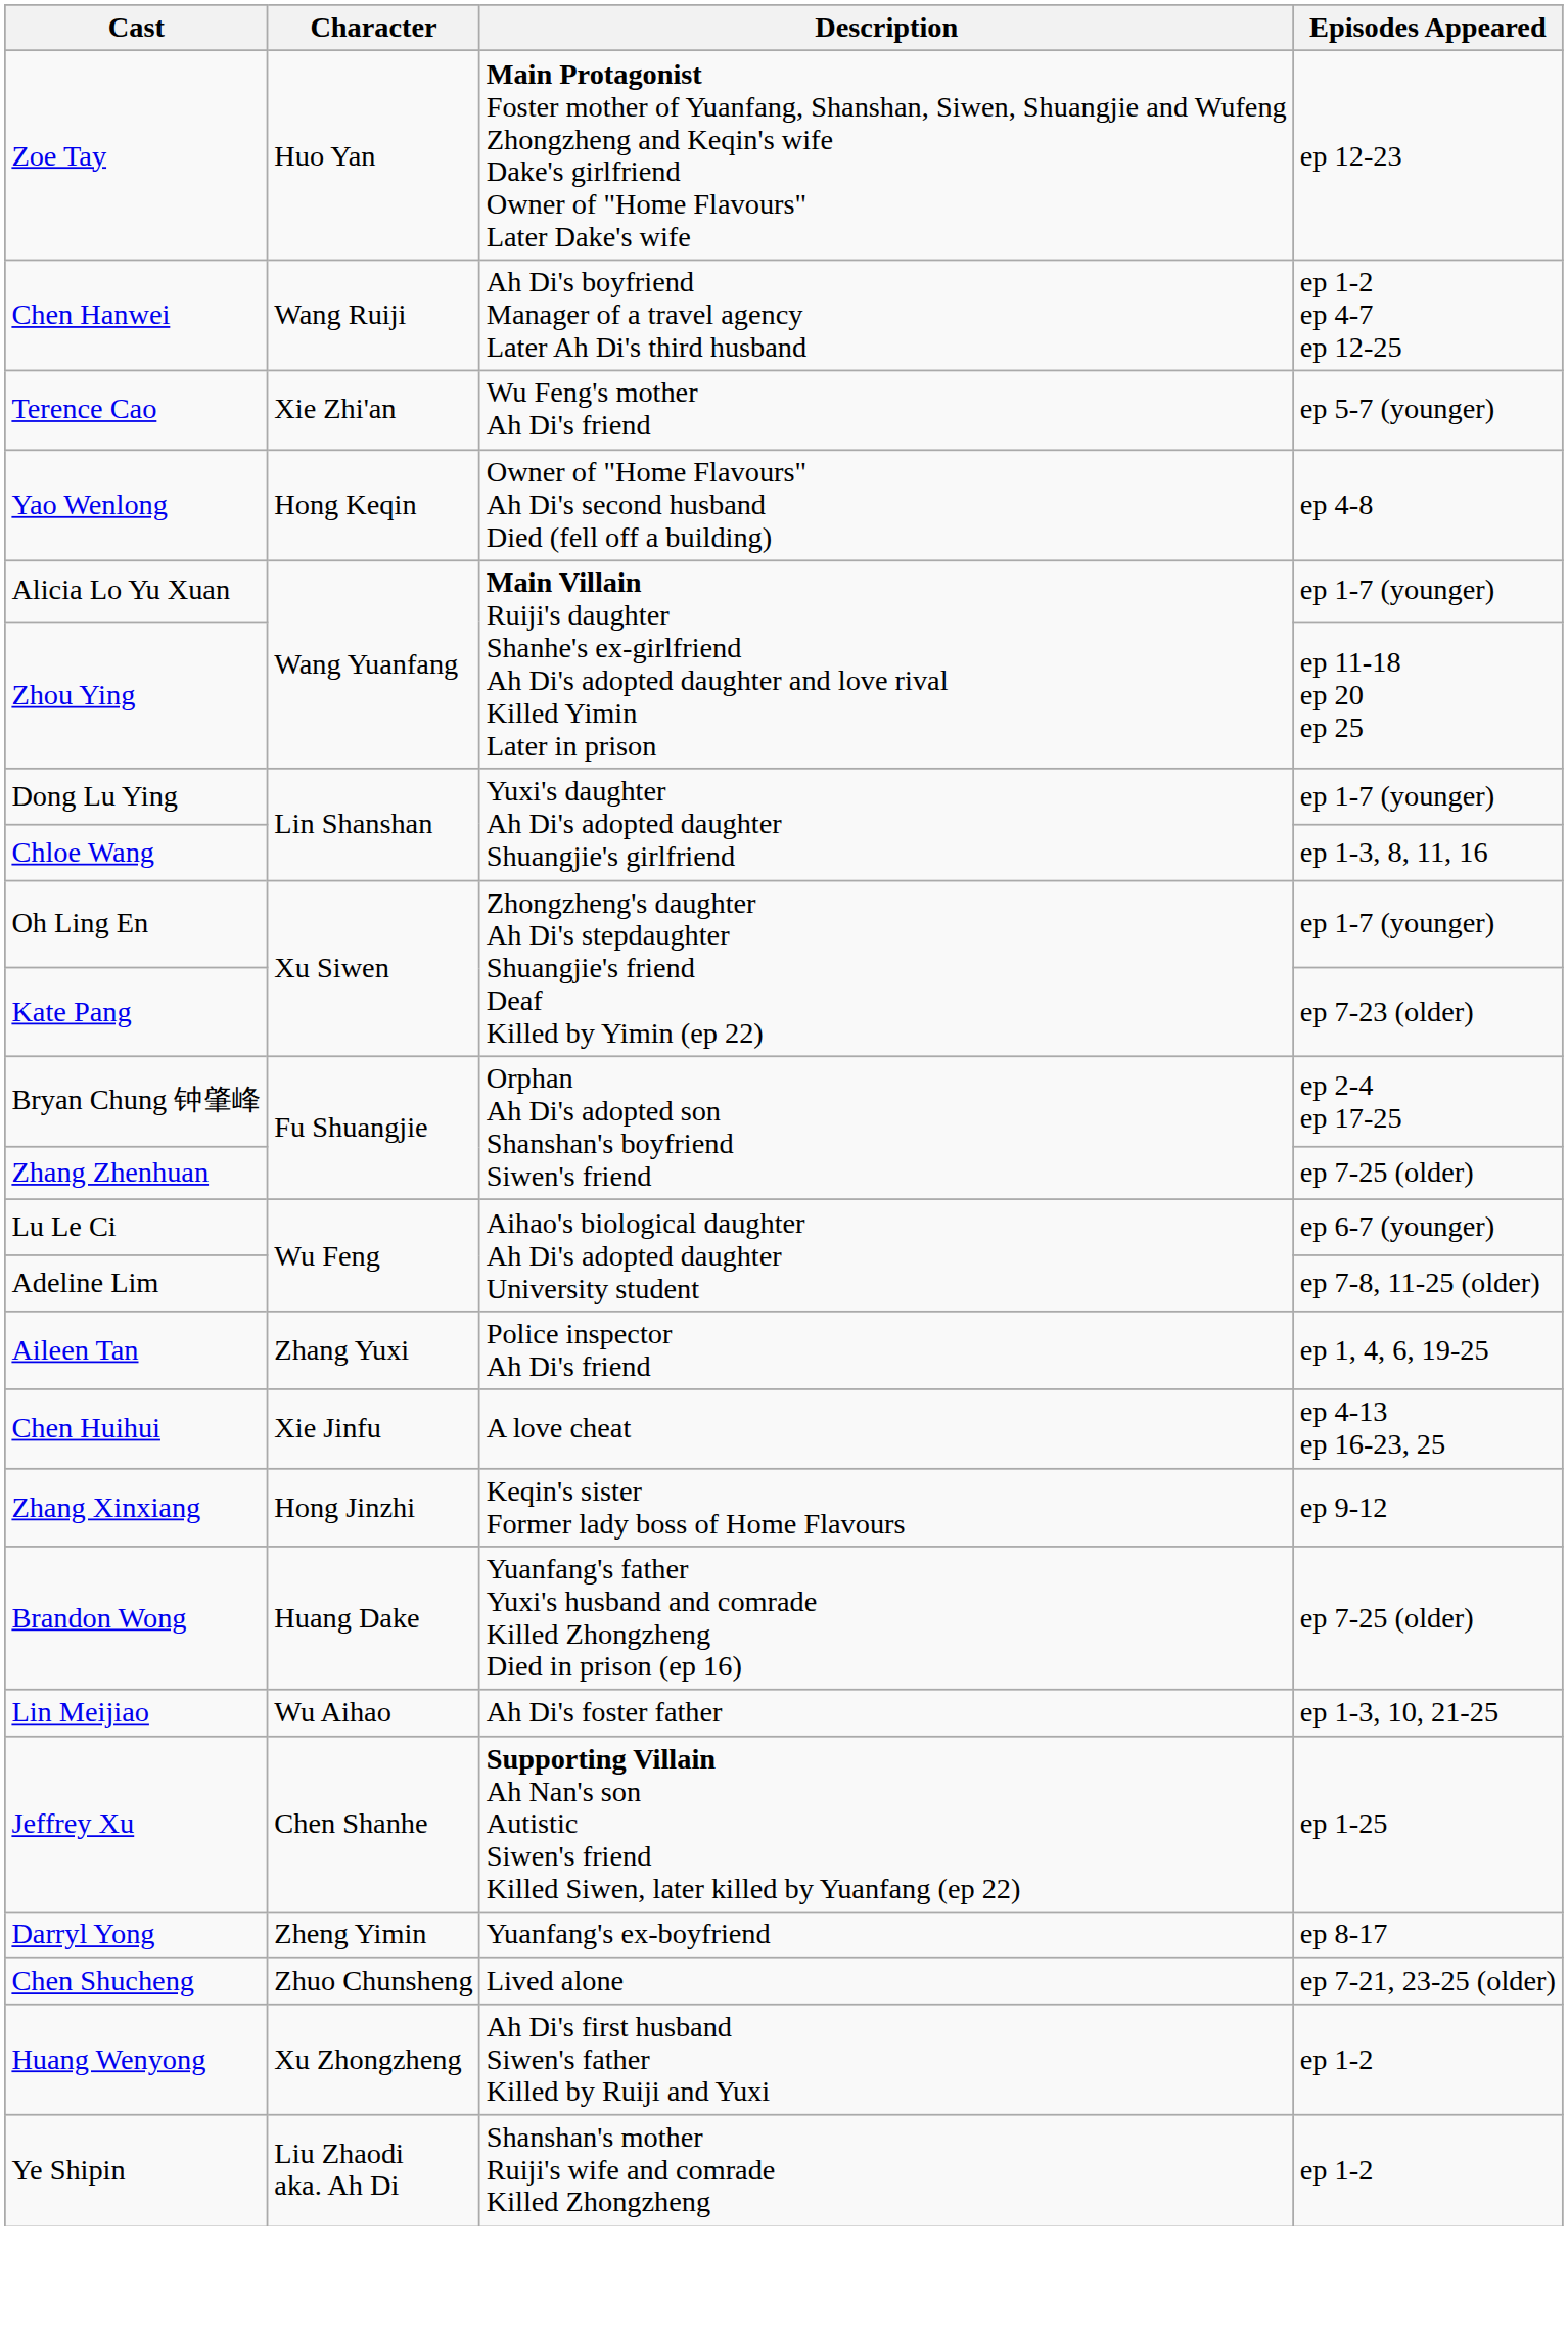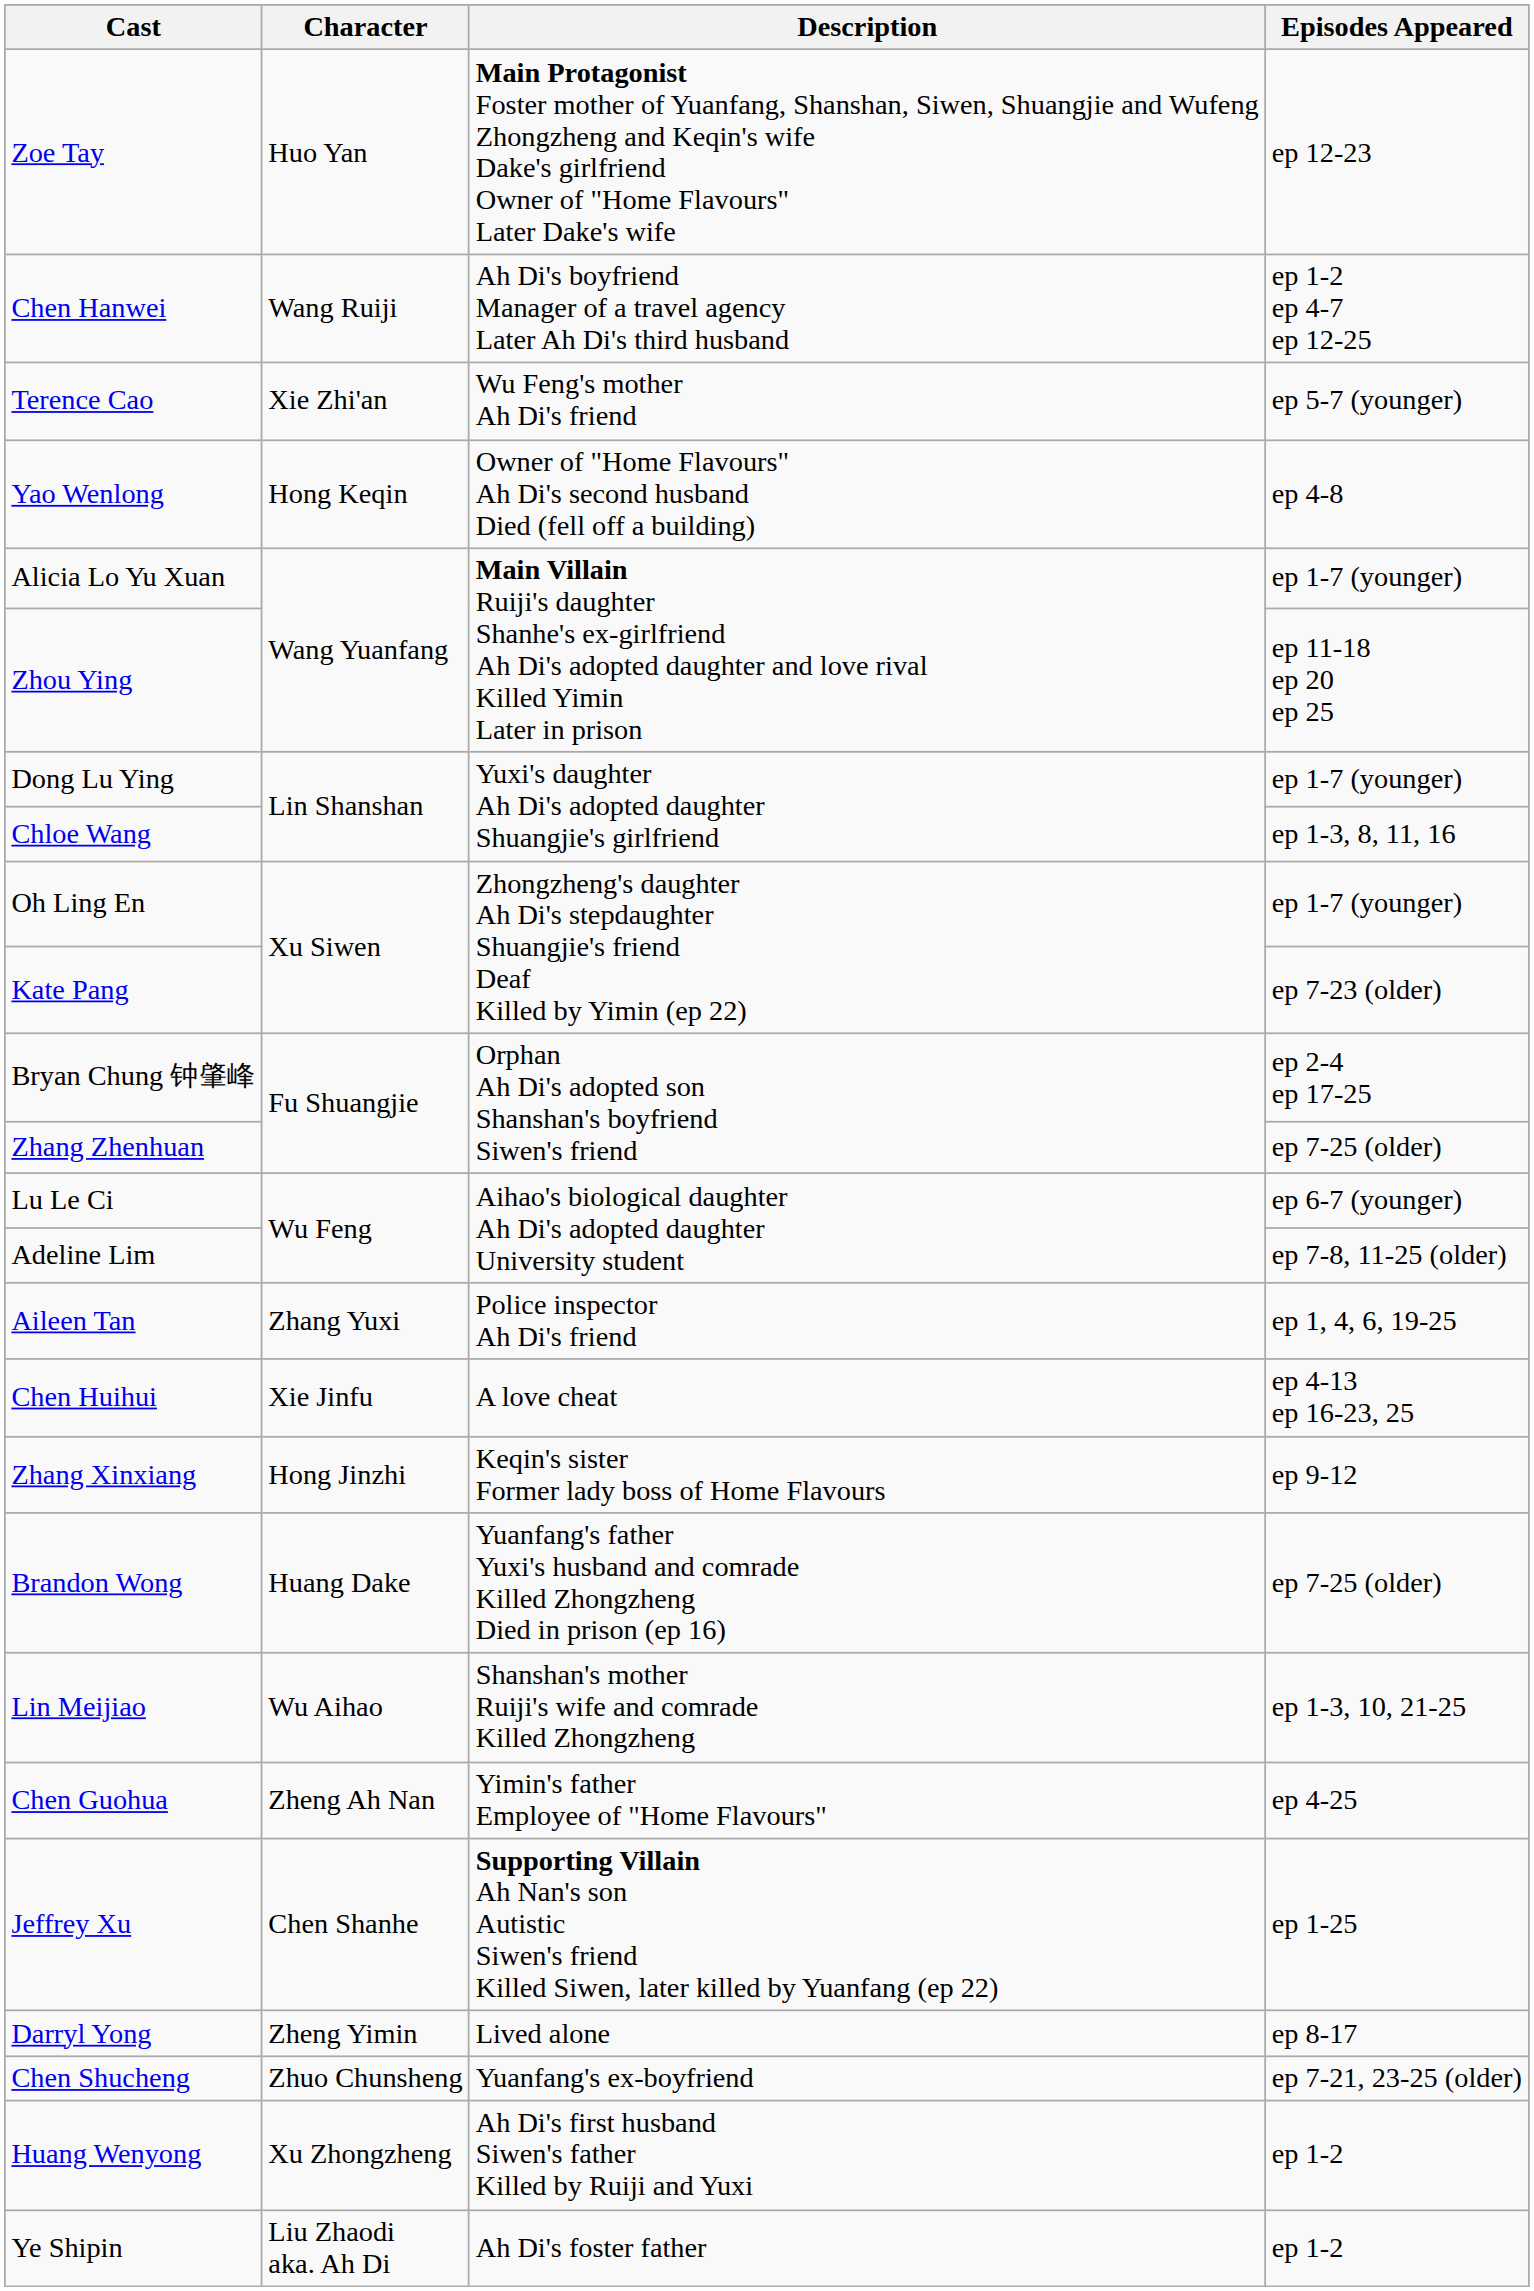 <table class="wikitable">
 <tr>
 <th>Cast</th>
 <th>Character</th>
 <th>Description</th>
 <th>Episodes Appeared</th>
 </tr>
 <tr>
 <td><a href='#'>Zoe Tay</a></td>
 <td>Huo Yan</td>
 <td><strong>Main Protagonist</strong> <br> Foster mother of Yuanfang, Shanshan, Siwen, Shuangjie and Wufeng <br> Zhongzheng and Keqin's wife <br> Dake's girlfriend <br> Owner of "Home Flavours" <br> Later Dake's wife</td>
 <td>ep 12-23</td>
 </tr>
 <tr>
 <td><a href='#'>Chen Hanwei</a></td>
 <td>Wang Ruiji</td>
 <td>Ah Di's boyfriend <br> Manager of a travel agency <br> Later Ah Di's third husband</td>
 <td>ep 1-2 <br> ep 4-7 <br> ep 12-25</td>
 </tr>
 <tr>
 <td><a href='#'>Terence Cao</a></td>
 <td>Xie Zhi'an</td>
 <td>Wu Feng's mother <br> Ah Di's friend</td>
 <td>ep 5-7 (younger)</td>
 </tr>
 <tr>
 <td><a href='#'>Yao Wenlong</a></td>
 <td>Hong Keqin</td>
 <td>Owner of "Home Flavours" <br> Ah Di's second husband <br> Died (fell off a building)</td>
 <td>ep 4-8</td>
 </tr>
 <tr>
 <td>Alicia Lo Yu Xuan</td>
 <td rowspan=2>Wang Yuanfang</td>
 <td rowspan=2><strong>Main Villain</strong> <br> Ruiji's daughter <br> Shanhe's ex-girlfriend <br> Ah Di's adopted daughter and love rival <br> Killed Yimin <br> Later in prison</td>
 <td>ep 1-7 (younger)</td>
 </tr>
 <tr>
 <td><a href='#'>Zhou Ying</a></td>
 <td>ep 11-18 <br> ep 20 <br> ep 25</td>
 </tr>
 <tr>
 <td>Dong Lu Ying</td>
 <td rowspan=2>Lin Shanshan</td>
 <td rowspan=2>Yuxi's daughter <br> Ah Di's adopted daughter <br> Shuangjie's girlfriend</td>
 <td>ep 1-7 (younger)</td>
 </tr>
 <tr>
 <td><a href='#'>Chloe Wang</a></td>
 <td>ep 1-3, 8, 11, 16</td>
 </tr>
 <tr>
 <td>Oh Ling En</td>
 <td rowspan=2>Xu Siwen</td>
 <td rowspan=2>Zhongzheng's daughter <br> Ah Di's stepdaughter <br> Shuangjie's friend <br> Deaf <br> Killed by Yimin (ep 22)</td>
 <td>ep 1-7 (younger)</td>
 </tr>
 <tr>
 <td><a href='#'>Kate Pang</a></td>
 <td>ep 7-23 (older)</td>
 </tr>
 <tr>
 <td>Bryan Chung 钟肇峰</td>
 <td rowspan=2>Fu Shuangjie</td>
 <td rowspan=2>Orphan <br> Ah Di's adopted son <br> Shanshan's boyfriend <br> Siwen's friend</td>
 <td>ep 2-4 <br> ep 17-25</td>
 </tr>
 <tr>
 <td><a href='#'>Zhang Zhenhuan</a></td>
 <td>ep 7-25 (older)</td>
 </tr>
 <tr>
 <td>Lu Le Ci</td>
 <td rowspan=2>Wu Feng</td>
 <td rowspan=2>Aihao's biological daughter <br> Ah Di's adopted daughter <br> University student</td>
 <td>ep 6-7 (younger)</td>
 </tr>
 <tr>
 <td>Adeline Lim</td>
 <td>ep 7-8, 11-25 (older)</td>
 </tr>
 <tr>
 <td><a href='#'>Aileen Tan</a></td>
 <td>Zhang Yuxi</td>
 <td>Police inspector <br> Ah Di's friend</td>
 <td>ep 1, 4, 6, 19-25</td>
 </tr>
 <tr>
 <td><a href='#'>Chen Huihui</a></td>
 <td>Xie Jinfu</td>
 <td>A love cheat</td>
 <td>ep 4-13 <br> ep 16-23, 25</td>
 </tr>
 <tr>
 <td><a href='#'>Zhang Xinxiang</a></td>
 <td>Hong Jinzhi</td>
 <td>Keqin's sister <br> Former lady boss of Home Flavours</td>
 <td>ep 9-12</td>
 </tr>
 <tr>
 <td><a href='#'>Brandon Wong</a></td>
 <td>Huang Dake</td>
 <td>Yuanfang's father <br> Yuxi's husband and comrade <br> Killed Zhongzheng <br> Died in prison (ep 16)</td>
 <td>ep 7-25 (older)</td>
 </tr>
 <tr>
 <td><a href='#'>Lin Meijiao</a></td>
 <td>Wu Aihao</td>
-<td>Ah Di's foster father</td>
+<td>Shanshan's mother <br> Ruiji's wife and comrade <br> Killed Zhongzheng</td>
 <td>ep 1-3, 10, 21-25</td>
+</tr>
+<tr>
+<td><a href='#'>Chen Guohua</a></td>
+<td>Zheng Ah Nan</td>
+<td>Yimin's father <br> Employee of "Home Flavours"</td>
+<td>ep 4-25</td>
 </tr>
 <tr>
 <td><a href='#'>Jeffrey Xu</a></td>
 <td>Chen Shanhe</td>
 <td><strong>Supporting Villain</strong>  <br> Ah Nan's son <br> Autistic <br> Siwen's friend <br> Killed Siwen, later killed by Yuanfang (ep 22)</td>
 <td>ep 1-25</td>
 </tr>
 <tr>
 <td><a href='#'>Darryl Yong</a></td>
 <td>Zheng Yimin</td>
-<td>Yuanfang's ex-boyfriend</td>
+<td>Lived alone</td>
 <td>ep 8-17</td>
 </tr>
 <tr>
 <td><a href='#'>Chen Shucheng</a></td>
 <td>Zhuo Chunsheng</td>
-<td>Lived alone</td>
+<td>Yuanfang's ex-boyfriend</td>
 <td>ep 7-21, 23-25 (older)</td>
 </tr>
 <tr>
 <td><a href='#'>Huang Wenyong</a></td>
 <td>Xu Zhongzheng</td>
 <td>Ah Di's first husband <br> Siwen's father <br> Killed by Ruiji and Yuxi</td>
 <td>ep 1-2</td>
 </tr>
 <tr>
 <td>Ye Shipin</td>
 <td>Liu Zhaodi <br> aka. Ah Di</td>
-<td>Shanshan's mother <br> Ruiji's wife and comrade <br> Killed Zhongzheng</td>
+<td>Ah Di's foster father</td>
 <td>ep 1-2</td>
 </tr>
 </table>
